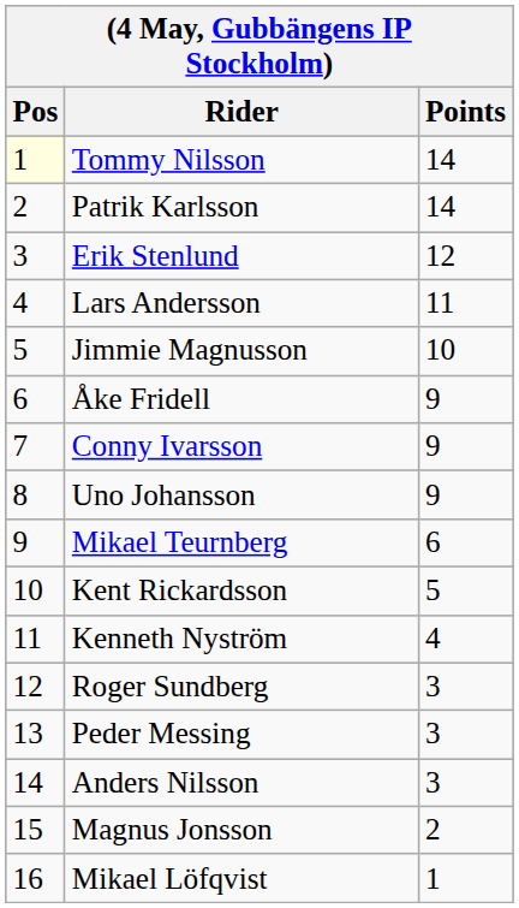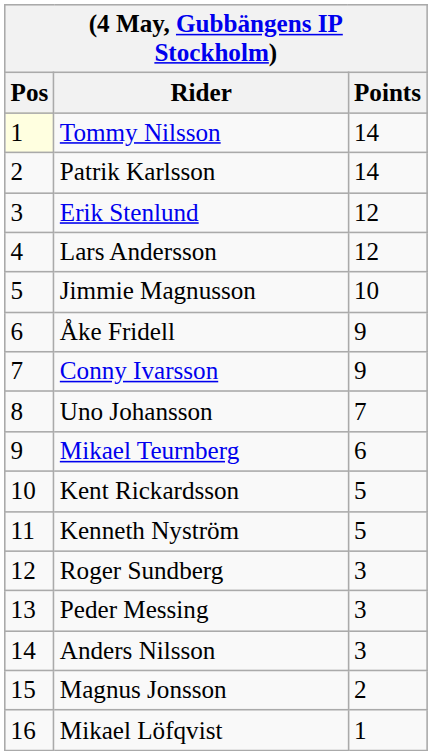 <table class="wikitable">
 <tr>
 <th colspan="6">(4 May, <a href='#'>Gubbängens IP</a><br> <a href='#'>Stockholm</a>)</th>
 </tr>
 <tr>
 <th width=20>Pos</th>
 <th width=180>Rider</th>
 <th width=40>Points</th>
 </tr>
 <tr>
 <td style="background: lightyellow;">1</td>
 <td style="text-align:left;"><a href='#'>Tommy Nilsson</a></td>
 <td>14</td>
 </tr>
 <tr>
 <td>2</td>
 <td style="text-align:left;">Patrik Karlsson</td>
 <td>14</td>
 </tr>
 <tr>
 <td>3</td>
 <td style="text-align:left;"><a href='#'>Erik Stenlund</a></td>
 <td>12</td>
 </tr>
 <tr>
 <td>4</td>
 <td style="text-align:left;">Lars Andersson</td>
-<td>11</td>
+<td>12</td>
 </tr>
 <tr>
 <td>5</td>
 <td style="text-align:left;">Jimmie Magnusson</td>
 <td>10</td>
 </tr>
 <tr>
 <td>6</td>
 <td style="text-align:left;">Åke Fridell</td>
 <td>9</td>
 </tr>
 <tr>
 <td>7</td>
 <td style="text-align:left;"><a href='#'>Conny Ivarsson</a></td>
 <td>9</td>
 </tr>
 <tr>
 <td>8</td>
 <td style="text-align:left;">Uno Johansson</td>
-<td>9</td>
+<td>7</td>
 </tr>
 <tr>
 <td>9</td>
 <td style="text-align:left;"><a href='#'>Mikael Teurnberg</a></td>
 <td>6</td>
 </tr>
 <tr>
 <td>10</td>
 <td style="text-align:left;">Kent Rickardsson</td>
 <td>5</td>
 </tr>
 <tr>
 <td>11</td>
 <td style="text-align:left;">Kenneth Nyström</td>
-<td>4</td>
+<td>5</td>
 </tr>
 <tr>
 <td>12</td>
 <td style="text-align:left;">Roger Sundberg</td>
 <td>3</td>
 </tr>
 <tr>
 <td>13</td>
 <td style="text-align:left;">Peder Messing</td>
 <td>3</td>
 </tr>
 <tr>
 <td>14</td>
 <td style="text-align:left;">Anders Nilsson</td>
 <td>3</td>
 </tr>
 <tr>
 <td>15</td>
 <td style="text-align:left;">Magnus Jonsson</td>
 <td>2</td>
 </tr>
 <tr>
 <td>16</td>
 <td style="text-align:left;">Mikael Löfqvist</td>
 <td>1</td>
 </tr>
 </table>
